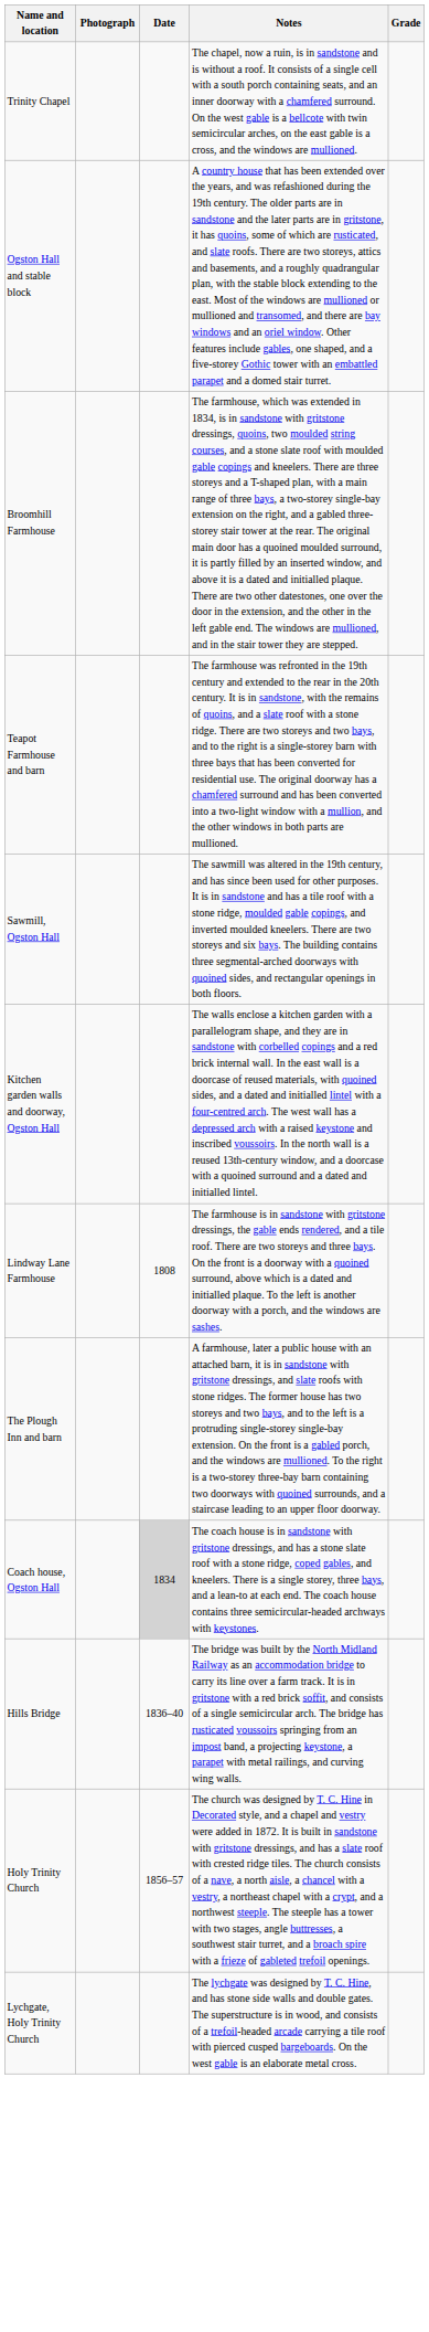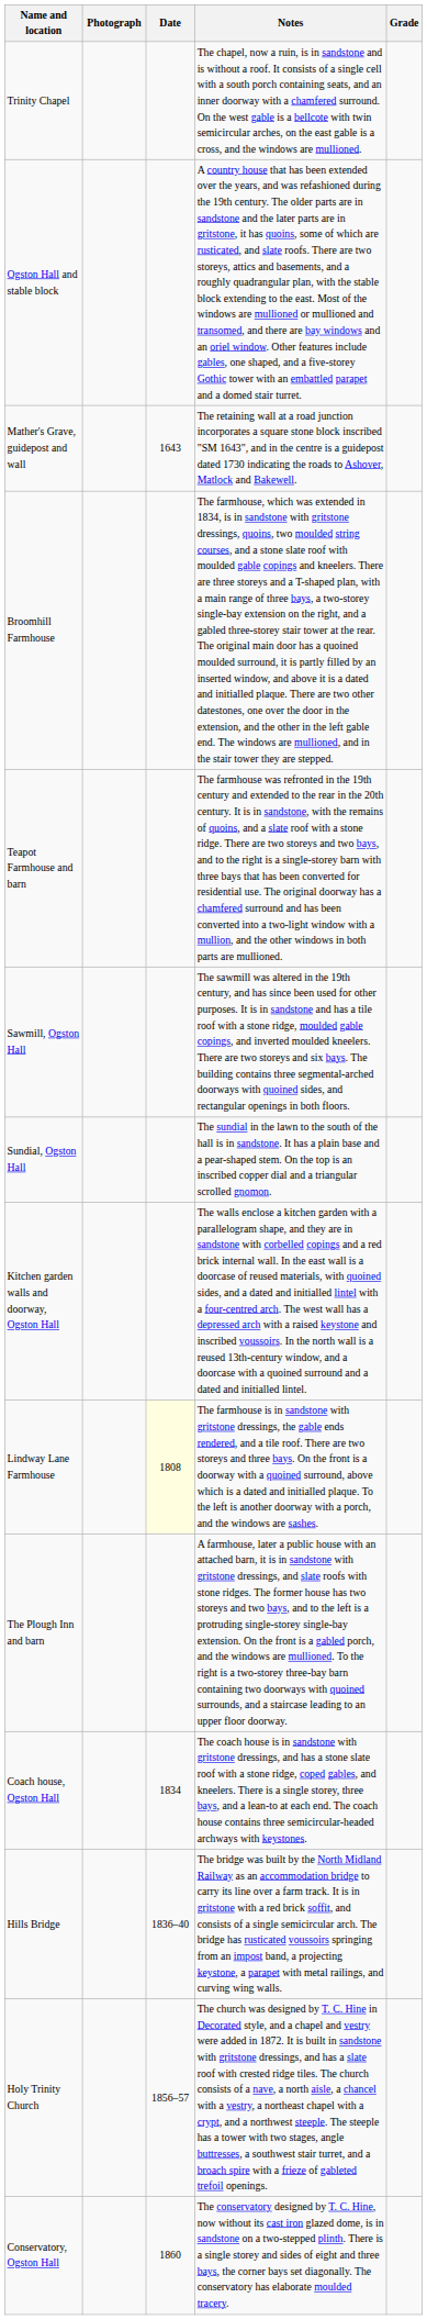 <table class="wikitable sortable plainrowheaders" style="width:100%; border:0; text-align:left; line-height:150%;">
 <tr>
 <th scope="col"  style="width:150px">Name and location</th>
 <th scope="col"  style="width:100px" class="unsortable">Photograph</th>
 <th scope="col"  style="width:120px">Date</th>
 <th scope="col"  style="width:650px" class="unsortable">Notes</th>
 <th scope="col"  style="width:50px">Grade</th>
 </tr>
 <tr>
 <td>Trinity Chapel<br><small></small></td>
 <td></td>
 <td align="center"></td>
 <td>The chapel, now a ruin, is in <a href='#'>sandstone</a> and is without a roof.  It consists of a single cell with a south porch containing seats, and an inner doorway with a <a href='#'>chamfered</a> surround.  On the west <a href='#'>gable</a> is a <a href='#'>bellcote</a> with twin semicircular arches, on the east gable is a cross, and the windows are <a href='#'>mullioned</a>.</td>
 <td align="center" ></td>
 </tr>
 <tr>
 <td><a href='#'>Ogston Hall</a> and stable block<br><small></small></td>
 <td></td>
 <td align="center"></td>
 <td>A <a href='#'>country house</a> that has been extended over the years, and was refashioned during the 19th century.  The older parts are in <a href='#'>sandstone</a> and the later parts are in <a href='#'>gritstone</a>, it has <a href='#'>quoins</a>, some of which are <a href='#'>rusticated</a>, and <a href='#'>slate</a> roofs.  There are two storeys, attics and basements, and a roughly quadrangular plan, with the stable block extending to the east.  Most of the windows are <a href='#'>mullioned</a> or mullioned and <a href='#'>transomed</a>, and there are <a href='#'>bay windows</a> and an <a href='#'>oriel window</a>.  Other features include <a href='#'>gables</a>, one shaped, and a five-storey <a href='#'>Gothic</a> tower with an <a href='#'>embattled</a> <a href='#'>parapet</a> and a domed stair turret.</td>
+<td align="center" ></td>
+</tr>
+<tr>
+<td>Mather's Grave, guidepost and wall<br><small></small></td>
+<td></td>
+<td align="center">1643</td>
+<td>The retaining wall at a road junction incorporates a square stone block inscribed "SM 1643", and in the centre is a guidepost dated 1730 indicating the roads to <a href='#'>Ashover</a>, <a href='#'>Matlock</a> and <a href='#'>Bakewell</a>.</td>
 <td align="center" ></td>
 </tr>
 <tr>
 <td>Broomhill Farmhouse<br><small></small></td>
 <td></td>
 <td align="center"></td>
 <td>The farmhouse, which was extended in 1834, is in <a href='#'>sandstone</a> with <a href='#'>gritstone</a> dressings, <a href='#'>quoins</a>, two <a href='#'>moulded</a> <a href='#'>string courses</a>, and a stone slate roof with moulded <a href='#'>gable</a> <a href='#'>copings</a> and kneelers.  There are three storeys and a T-shaped plan, with a main range of three <a href='#'>bays</a>, a two-storey single-bay extension on the right, and a gabled three-storey stair tower at the rear.  The original main door has a quoined moulded surround, it is partly filled by an inserted window, and above it is a dated and initialled plaque.  There are two other datestones, one over the door in the extension, and the other in the left gable end.  The windows are <a href='#'>mullioned</a>, and in the stair tower they are stepped.</td>
 <td align="center" ></td>
 </tr>
 <tr>
 <td>Teapot Farmhouse and barn<br><small></small></td>
 <td></td>
 <td align="center"></td>
 <td>The farmhouse was refronted in the 19th century and extended to the rear in the 20th century.  It is in <a href='#'>sandstone</a>, with the remains of <a href='#'>quoins</a>, and a <a href='#'>slate</a> roof with a stone ridge.  There are two storeys and two <a href='#'>bays</a>, and to the right is a single-storey barn with three bays that has been converted for residential use.  The original doorway has a <a href='#'>chamfered</a> surround and has been converted into a two-light window with a <a href='#'>mullion</a>, and the other windows in both parts are mullioned.</td>
 <td align="center" ></td>
 </tr>
 <tr>
 <td>Sawmill, <a href='#'>Ogston Hall</a><br><small></small></td>
 <td></td>
 <td align="center"></td>
 <td>The sawmill was altered in the 19th century, and has since been used for other purposes.  It is in <a href='#'>sandstone</a> and has a tile roof with a stone ridge, <a href='#'>moulded</a> <a href='#'>gable</a> <a href='#'>copings</a>, and inverted moulded kneelers.  There are two storeys and six <a href='#'>bays</a>.  The building contains three segmental-arched doorways with <a href='#'>quoined</a> sides, and rectangular openings in both floors.</td>
 <td align="center" ></td>
 </tr>
 <tr>
+<td>Sundial, <a href='#'>Ogston Hall</a><br><small></small></td>
+<td></td>
+<td align="center"></td>
+<td>The <a href='#'>sundial</a> in the lawn to the south of the hall is in <a href='#'>sandstone</a>.  It has a plain base and a pear-shaped stem.  On the top is an inscribed copper dial and a triangular scrolled <a href='#'>gnomon</a>.</td>
+<td align="center" ></td>
+</tr>
+<tr>
 <td>Kitchen garden walls and doorway,<br><a href='#'>Ogston Hall</a><br><small></small></td>
 <td></td>
 <td align="center"></td>
 <td>The walls enclose a kitchen garden with a parallelogram shape, and they are in <a href='#'>sandstone</a> with <a href='#'>corbelled</a> <a href='#'>copings</a> and a red brick internal wall.  In the east wall is a doorcase of reused materials, with <a href='#'>quoined</a> sides, and a dated and initialled <a href='#'>lintel</a> with a <a href='#'>four-centred arch</a>.  The west wall has a <a href='#'>depressed arch</a> with a raised <a href='#'>keystone</a> and inscribed <a href='#'>voussoirs</a>.  In the north wall is a reused 13th-century window, and a doorcase with a quoined surround and a dated and initialled lintel.</td>
 <td align="center" ></td>
 </tr>
 <tr>
 <td>Lindway Lane Farmhouse<br><small></small></td>
 <td></td>
-<td align="center">1808</td>
+<td align="center" style="background: lightyellow;">1808</td>
 <td>The farmhouse is in <a href='#'>sandstone</a> with <a href='#'>gritstone</a> dressings, the <a href='#'>gable</a> ends <a href='#'>rendered</a>, and a tile roof.  There are two storeys and three <a href='#'>bays</a>.  On the front is a doorway with a <a href='#'>quoined</a> surround, above which is a dated and initialled plaque. To the left is another doorway with a porch, and the windows are <a href='#'>sashes</a>.</td>
 <td align="center" ></td>
 </tr>
 <tr>
 <td>The Plough Inn and barn<br><small></small></td>
 <td></td>
 <td align="center"></td>
 <td>A farmhouse, later a public house with an attached barn, it is in <a href='#'>sandstone</a> with <a href='#'>gritstone</a> dressings, and <a href='#'>slate</a> roofs with stone ridges.  The former house has two storeys and two <a href='#'>bays</a>, and to the left is a protruding single-storey single-bay extension.  On the front is a <a href='#'>gabled</a> porch, and the windows are <a href='#'>mullioned</a>.  To the right is a two-storey three-bay barn containing two doorways with <a href='#'>quoined</a> surrounds, and a staircase leading to an upper floor doorway.</td>
 <td align="center" ></td>
 </tr>
 <tr>
 <td>Coach house, <a href='#'>Ogston Hall</a><br><small></small></td>
 <td></td>
-<td align="center" style="background: lightgrey;">1834</td>
+<td align="center">1834</td>
 <td>The coach house is in <a href='#'>sandstone</a> with <a href='#'>gritstone</a> dressings, and has a stone slate roof with a stone ridge, <a href='#'>coped</a> <a href='#'>gables</a>, and kneelers.  There is a single storey, three <a href='#'>bays</a>, and a lean-to at each end.  The coach house contains three semicircular-headed archways with <a href='#'>keystones</a>.</td>
 <td align="center" ></td>
 </tr>
 <tr>
 <td>Hills Bridge<br><small></small></td>
 <td></td>
 <td align="center">1836–40</td>
 <td>The bridge was built by the <a href='#'>North Midland Railway</a> as an <a href='#'>accommodation bridge</a> to carry its line over a farm track.  It is in <a href='#'>gritstone</a> with a red brick <a href='#'>soffit</a>, and consists of a single semicircular arch.  The bridge has <a href='#'>rusticated</a> <a href='#'>voussoirs</a> springing from an <a href='#'>impost</a> band, a projecting <a href='#'>keystone</a>, a <a href='#'>parapet</a> with metal railings, and curving wing walls.</td>
 <td align="center" ></td>
 </tr>
 <tr>
 <td>Holy Trinity Church<br><small></small></td>
 <td></td>
 <td align="center">1856–57</td>
 <td>The church was designed by <a href='#'>T. C. Hine</a> in <a href='#'>Decorated</a> style, and a chapel and <a href='#'>vestry</a> were added in 1872.  It is built in <a href='#'>sandstone</a> with <a href='#'>gritstone</a> dressings, and has a <a href='#'>slate</a> roof with crested ridge tiles.  The church consists of a <a href='#'>nave</a>, a north <a href='#'>aisle</a>, a <a href='#'>chancel</a> with a <a href='#'>vestry</a>, a northeast chapel with a <a href='#'>crypt</a>, and a northwest <a href='#'>steeple</a>.  The steeple has a tower with two stages, angle <a href='#'>buttresses</a>, a southwest stair turret, and a <a href='#'>broach spire</a> with a <a href='#'>frieze</a> of <a href='#'>gableted</a> <a href='#'>trefoil</a> openings.</td>
 <td align="center" ></td>
 </tr>
 <tr>
-<td>Lychgate, Holy Trinity Church<br><small></small></td>
+<td>Conservatory, <a href='#'>Ogston Hall</a><br><small></small></td>
 <td></td>
-<td align="center"></td>
-<td>The <a href='#'>lychgate</a> was designed by <a href='#'>T. C. Hine</a>, and has stone side walls and double gates.  The superstructure is in wood, and consists of a <a href='#'>trefoil</a>-headed <a href='#'>arcade</a> carrying a tile roof with pierced cusped <a href='#'>bargeboards</a>.  On the west <a href='#'>gable</a> is an elaborate metal cross.</td>
+<td align="center">1860</td>
+<td>The <a href='#'>conservatory</a> designed by <a href='#'>T. C. Hine</a>, now without its <a href='#'>cast iron</a> glazed dome, is in <a href='#'>sandstone</a> on a two-stepped <a href='#'>plinth</a>.  There is a single storey and sides of eight and three <a href='#'>bays</a>, the corner bays set diagonally.  The conservatory has elaborate <a href='#'>moulded</a> <a href='#'>tracery</a>.</td>
 <td align="center" ></td>
 </tr>
 <tr>
 </tr>
 </table>
